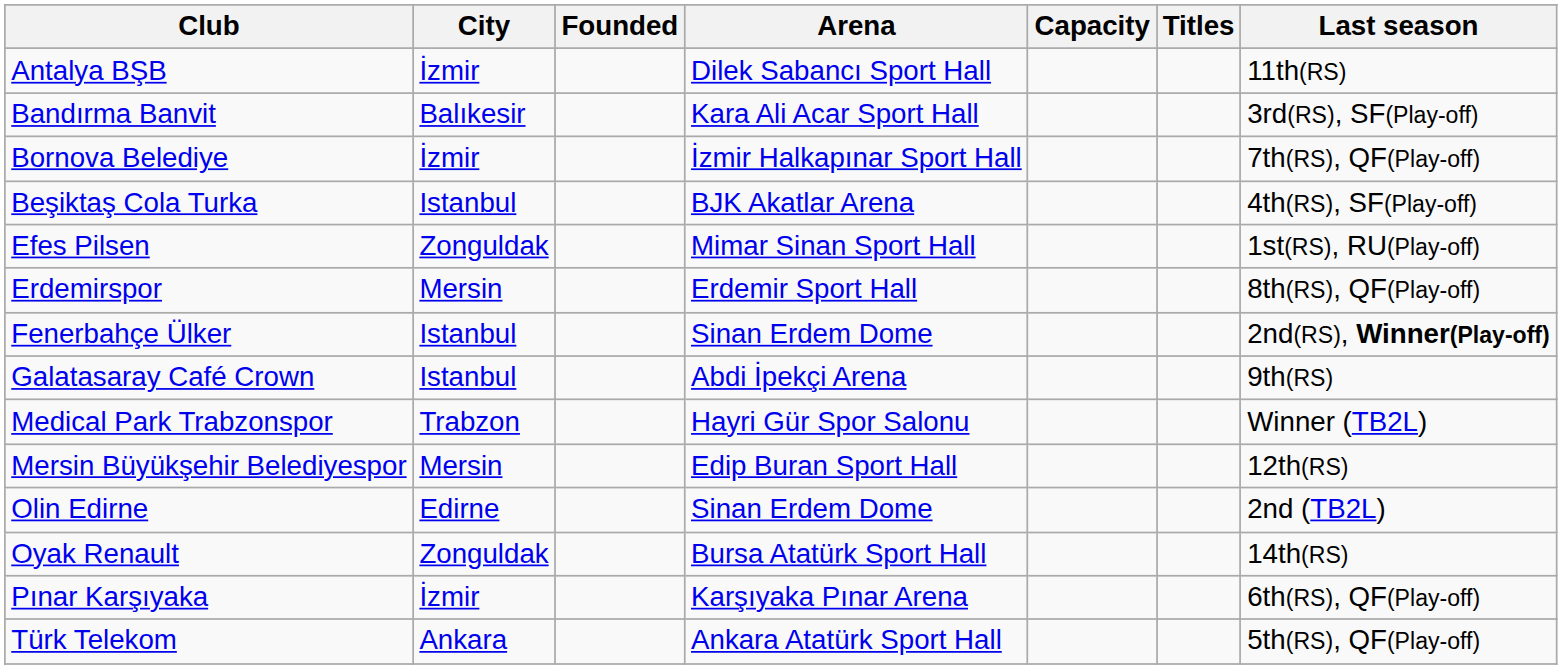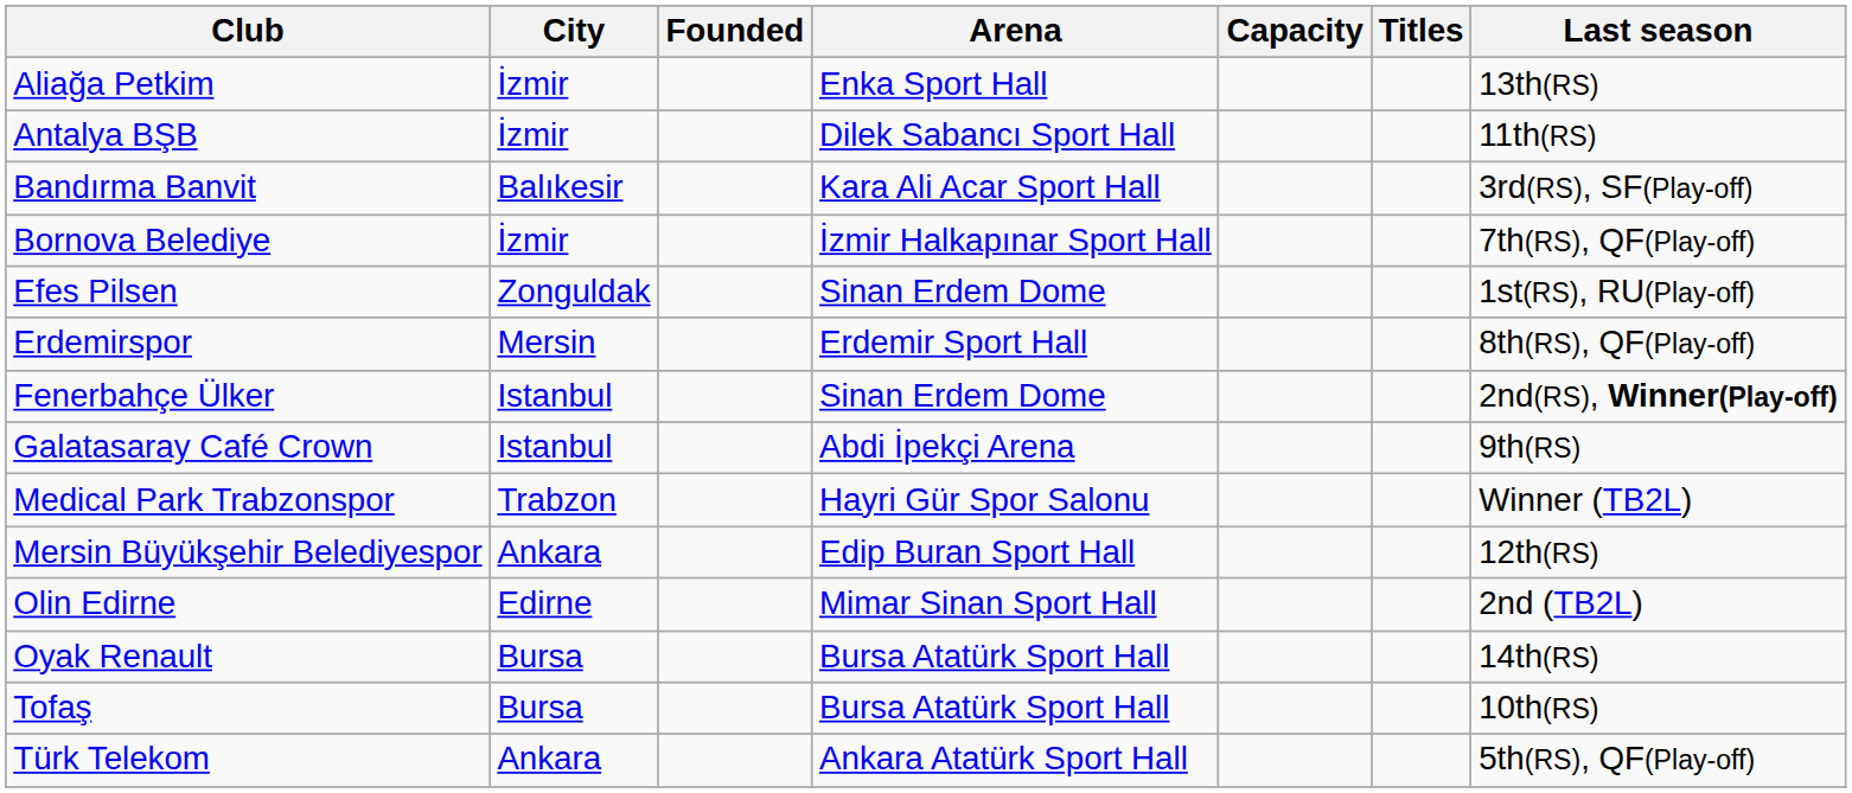 <table class="wikitable sortable">
 <tr>
 <th scope="col">Club</th>
 <th scope="col">City</th>
 <th scope="col">Founded</th>
 <th scope="col">Arena</th>
 <th scope="col">Capacity</th>
 <th scope="col">Titles</th>
 <th scope="col">Last season</th>
+</tr>
+<tr>
+<td><a href='#'>Aliağa Petkim</a></td>
+<td><a href='#'>İzmir</a></td>
+<td></td>
+<td><a href='#'>Enka Sport Hall</a></td>
+<td></td>
+<td></td>
+<td>13th<small>(RS)</small></td>
 </tr>
 <tr>
 <td><a href='#'>Antalya BŞB</a></td>
 <td><a href='#'>İzmir</a></td>
 <td></td>
 <td><a href='#'>Dilek Sabancı Sport Hall</a></td>
 <td></td>
 <td></td>
 <td>11th<small>(RS)</small></td>
 </tr>
 <tr>
 <td><a href='#'>Bandırma Banvit</a></td>
 <td><a href='#'>Balıkesir</a></td>
 <td></td>
 <td><a href='#'>Kara Ali Acar Sport Hall</a></td>
 <td></td>
 <td></td>
 <td>3rd<small>(RS)</small>, SF<small>(Play-off)</small></td>
 </tr>
 <tr>
 <td><a href='#'>Bornova Belediye</a></td>
 <td><a href='#'>İzmir</a></td>
 <td></td>
 <td><a href='#'>İzmir Halkapınar Sport Hall</a></td>
 <td></td>
 <td></td>
 <td>7th<small>(RS)</small>, QF<small>(Play-off)</small></td>
 </tr>
 <tr>
-<td><a href='#'>Beşiktaş Cola Turka</a></td>
-<td><a href='#'>Istanbul</a></td>
-<td></td>
-<td><a href='#'>BJK Akatlar Arena</a></td>
-<td></td>
-<td></td>
-<td>4th<small>(RS)</small>, SF<small>(Play-off)</small></td>
-</tr>
-<tr>
 <td><a href='#'>Efes Pilsen</a></td>
 <td><a href='#'>Zonguldak</a></td>
 <td></td>
-<td><a href='#'>Mimar Sinan Sport Hall</a></td>
+<td><a href='#'>Sinan Erdem Dome</a></td>
 <td></td>
 <td></td>
 <td>1st<small>(RS)</small>, RU<small>(Play-off)</small></td>
 </tr>
 <tr>
 <td><a href='#'>Erdemirspor</a></td>
 <td><a href='#'>Mersin</a></td>
 <td></td>
 <td><a href='#'>Erdemir Sport Hall</a></td>
 <td></td>
 <td></td>
 <td>8th<small>(RS)</small>, QF<small>(Play-off)</small></td>
 </tr>
 <tr>
 <td><a href='#'>Fenerbahçe Ülker</a></td>
 <td><a href='#'>Istanbul</a></td>
 <td></td>
 <td><a href='#'>Sinan Erdem Dome</a></td>
 <td></td>
 <td></td>
 <td>2nd<small>(RS)</small>,<strong> Winner<small>(Play-off)</small></strong></td>
 </tr>
 <tr>
 <td><a href='#'>Galatasaray Café Crown</a></td>
 <td><a href='#'>Istanbul</a></td>
 <td></td>
 <td><a href='#'>Abdi İpekçi Arena</a></td>
 <td></td>
 <td></td>
 <td>9th<small>(RS)</small></td>
 </tr>
 <tr>
 <td><a href='#'>Medical Park Trabzonspor</a></td>
 <td><a href='#'>Trabzon</a></td>
 <td></td>
 <td><a href='#'>Hayri Gür Spor Salonu</a></td>
 <td></td>
 <td></td>
 <td>Winner (<a href='#'>TB2L</a>)</td>
 </tr>
 <tr>
 <td><a href='#'>Mersin Büyükşehir Belediyespor</a></td>
-<td><a href='#'>Mersin</a></td>
+<td><a href='#'>Ankara</a></td>
 <td></td>
 <td><a href='#'>Edip Buran Sport Hall</a></td>
 <td></td>
 <td></td>
 <td>12th<small>(RS)</small></td>
 </tr>
 <tr>
 <td><a href='#'>Olin Edirne</a></td>
 <td><a href='#'>Edirne</a></td>
 <td></td>
-<td><a href='#'>Sinan Erdem Dome</a></td>
+<td><a href='#'>Mimar Sinan Sport Hall</a></td>
 <td></td>
 <td></td>
 <td>2nd (<a href='#'>TB2L</a>)</td>
 </tr>
 <tr>
 <td><a href='#'>Oyak Renault</a></td>
-<td><a href='#'>Zonguldak</a></td>
+<td><a href='#'>Bursa</a></td>
 <td></td>
 <td><a href='#'>Bursa Atatürk Sport Hall</a></td>
 <td></td>
 <td></td>
 <td>14th<small>(RS)</small></td>
 </tr>
 <tr>
-<td><a href='#'>Pınar Karşıyaka</a></td>
-<td><a href='#'>İzmir</a></td>
+<td><a href='#'>Tofaş</a></td>
+<td><a href='#'>Bursa</a></td>
 <td></td>
-<td><a href='#'>Karşıyaka Pınar Arena</a></td>
+<td><a href='#'>Bursa Atatürk Sport Hall</a></td>
 <td></td>
 <td></td>
-<td>6th<small>(RS)</small>, QF<small>(Play-off)</small></td>
+<td>10th<small>(RS)</small></td>
 </tr>
 <tr>
 <td><a href='#'>Türk Telekom</a></td>
 <td><a href='#'>Ankara</a></td>
 <td></td>
 <td><a href='#'>Ankara Atatürk Sport Hall</a></td>
 <td></td>
 <td></td>
 <td>5th<small>(RS)</small>, QF<small>(Play-off)</small></td>
 </tr>
 </table>
